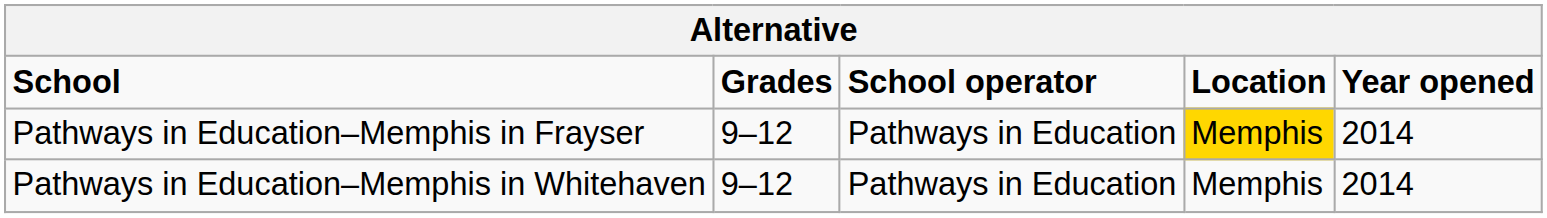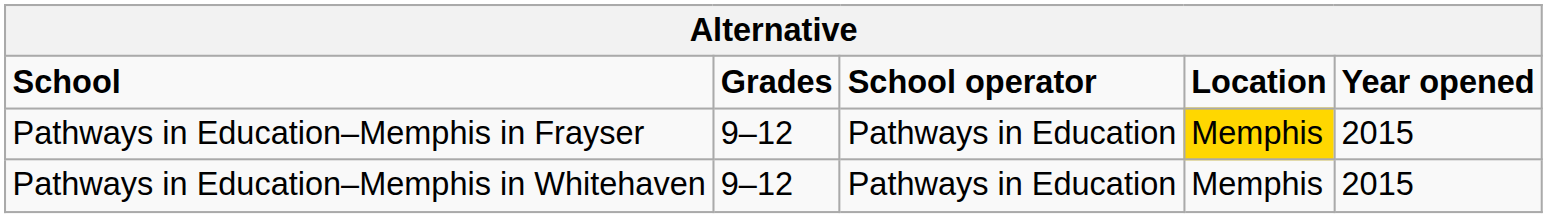 <table class="wikitable sortable">
 <tr>
 <th colspan="5">Alternative</th>
 </tr>
 <tr>
 <td><strong>School</strong></td>
 <td><strong>Grades</strong></td>
 <td><strong>School operator</strong></td>
 <td><strong>Location</strong></td>
 <td><strong>Year opened</strong></td>
 </tr>
 <tr>
 <td>Pathways in Education–Memphis in Frayser</td>
 <td>9–12</td>
 <td>Pathways in Education</td>
 <td style="background: gold;">Memphis</td>
-<td>2014</td>
+<td>2015</td>
 </tr>
 <tr>
 <td>Pathways in Education–Memphis in Whitehaven</td>
 <td>9–12</td>
 <td>Pathways in Education</td>
 <td>Memphis</td>
-<td>2014</td>
+<td>2015</td>
 </tr>
 </table>
